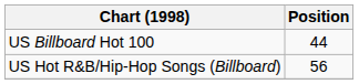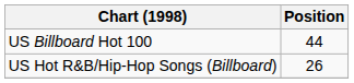 <table class="wikitable sortable">
 <tr>
 <th>Chart (1998)</th>
 <th>Position</th>
 </tr>
 <tr>
 <td>US <em>Billboard</em> Hot 100</td>
 <td align="center">44</td>
 </tr>
 <tr>
 <td>US Hot R&B/Hip-Hop Songs (<em>Billboard</em>)</td>
-<td align="center">56</td>
+<td align="center">26</td>
 </tr>
 <tr>
 </tr>
 </table>
